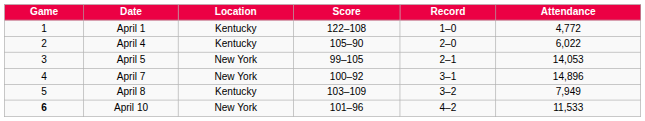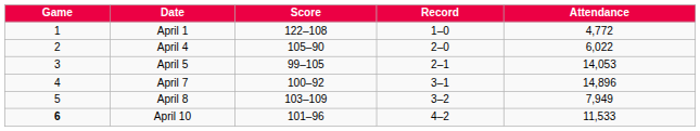 <table class="wikitable" style="width:80%;">
 <tr style="text-align:center; background:#EC0044; color:#FFFFFF;">
 <td><strong>Game</strong></td>
 <td><strong>Date</strong></td>
-<td><strong>Location</strong></td>
 <td><strong>Score</strong></td>
 <td><strong>Record</strong></td>
 <td><strong>Attendance</strong></td>
 </tr>
 <tr style="text-align:center;" bgcolor="">
 <td>1</td>
 <td>April 1</td>
-<td>Kentucky</td>
 <td>122–108</td>
 <td>1–0</td>
 <td>4,772</td>
 </tr>
 <tr style="text-align:center;" bgcolor="">
 <td>2</td>
 <td>April 4</td>
-<td>Kentucky</td>
 <td>105–90</td>
 <td>2–0</td>
 <td>6,022</td>
 </tr>
 <tr style="text-align:center;" bgcolor="">
 <td>3</td>
 <td>April 5</td>
-<td>New York</td>
 <td>99–105</td>
 <td>2–1</td>
 <td>14,053</td>
 </tr>
 <tr style="text-align:center;" bgcolor="">
 <td>4</td>
 <td>April 7</td>
-<td>New York</td>
 <td>100–92</td>
 <td>3–1</td>
 <td>14,896</td>
 </tr>
 <tr style="text-align:center;" bgcolor="">
 <td>5</td>
 <td>April 8</td>
-<td>Kentucky</td>
 <td>103–109</td>
 <td>3–2</td>
 <td>7,949</td>
 </tr>
 <tr style="text-align:center;" bgcolor="">
 <td><strong>6</strong></td>
 <td>April 10</td>
-<td>New York</td>
 <td>101–96</td>
 <td>4–2</td>
 <td>11,533</td>
 </tr>
 </table>
